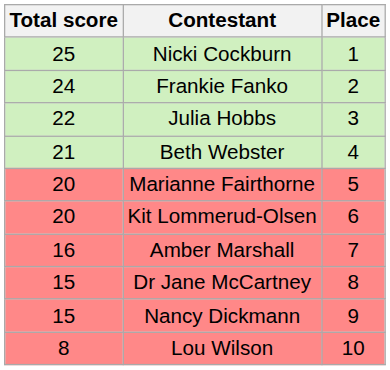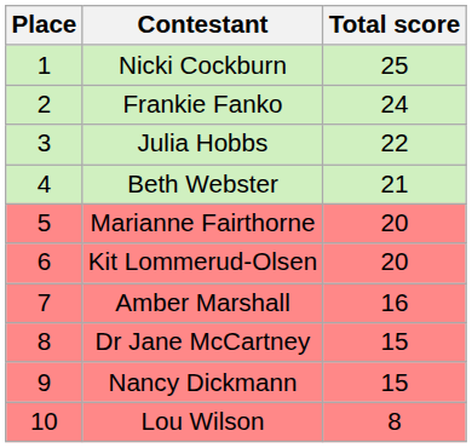 <table class="wikitable" style="text-align:center">
 <tr>
+<th>Place</th>
+<th>Contestant</th>
 <th>Total score</th>
-<th>Contestant</th>
-<th>Place</th>
 </tr>
 <tr bgcolor="#D0F0C0">
+<td>1</td>
+<td>Nicki Cockburn</td>
 <td>25</td>
-<td>Nicki Cockburn</td>
-<td>1</td>
 </tr>
 <tr bgcolor="#D0F0C0">
+<td>2</td>
+<td>Frankie Fanko</td>
 <td>24</td>
-<td>Frankie Fanko</td>
-<td>2</td>
 </tr>
 <tr bgcolor="#D0F0C0">
+<td>3</td>
+<td>Julia Hobbs</td>
 <td>22</td>
-<td>Julia Hobbs</td>
-<td>3</td>
 </tr>
 <tr bgcolor="#D0F0C0">
+<td>4</td>
+<td>Beth Webster</td>
 <td>21</td>
-<td>Beth Webster</td>
-<td>4</td>
 </tr>
 <tr bgcolor=#FF8888>
+<td>5</td>
+<td>Marianne Fairthorne</td>
 <td>20</td>
-<td>Marianne Fairthorne</td>
-<td>5</td>
 </tr>
 <tr bgcolor=#FF8888>
+<td>6</td>
+<td>Kit Lommerud-Olsen</td>
 <td>20</td>
-<td>Kit Lommerud-Olsen</td>
-<td>6</td>
 </tr>
 <tr bgcolor=#FF8888>
+<td>7</td>
+<td>Amber Marshall</td>
 <td>16</td>
-<td>Amber Marshall</td>
-<td>7</td>
-</tr>
-<tr bgcolor=#FF8888>
-<td>15</td>
-<td>Dr Jane McCartney</td>
-<td>8</td>
-</tr>
-<tr bgcolor=#FF8888>
-<td>15</td>
-<td>Nancy Dickmann</td>
-<td>9</td>
 </tr>
 <tr bgcolor=#FF8888>
 <td>8</td>
+<td>Dr Jane McCartney</td>
+<td>15</td>
+</tr>
+<tr bgcolor=#FF8888>
+<td>9</td>
+<td>Nancy Dickmann</td>
+<td>15</td>
+</tr>
+<tr bgcolor=#FF8888>
+<td>10</td>
 <td>Lou Wilson</td>
-<td>10</td>
+<td>8</td>
 </tr>
 </table>
